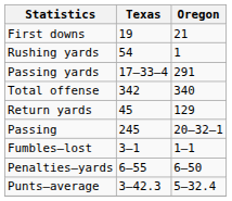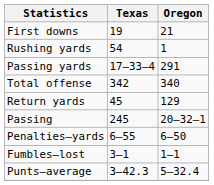 <table class="wikitable">
 <tr>
 <th>Statistics</th>
 <th>Texas</th>
 <th>Oregon</th>
 </tr>
 <tr>
 <td>First downs</td>
 <td>19</td>
 <td>21</td>
 </tr>
 <tr>
 <td>Rushing yards</td>
 <td>54</td>
 <td>1</td>
 </tr>
 <tr>
 <td>Passing yards</td>
 <td>17–33–4</td>
 <td>291</td>
 </tr>
 <tr>
 <td>Total offense</td>
 <td>342</td>
 <td>340</td>
 </tr>
 <tr>
 <td>Return yards</td>
 <td>45</td>
 <td>129</td>
 </tr>
 <tr>
 <td>Passing</td>
 <td>245</td>
 <td>20–32–1</td>
 </tr>
 <tr>
+<td>Penalties–yards</td>
+<td>6–55</td>
+<td>6–50</td>
+</tr>
+<tr>
 <td>Fumbles–lost</td>
 <td>3–1</td>
 <td>1–1</td>
-</tr>
-<tr>
-<td>Penalties–yards</td>
-<td>6–55</td>
-<td>6–50</td>
 </tr>
 <tr>
 <td>Punts–average</td>
 <td>3–42.3</td>
 <td>5–32.4</td>
 </tr>
 <tr>
 </tr>
 </table>
